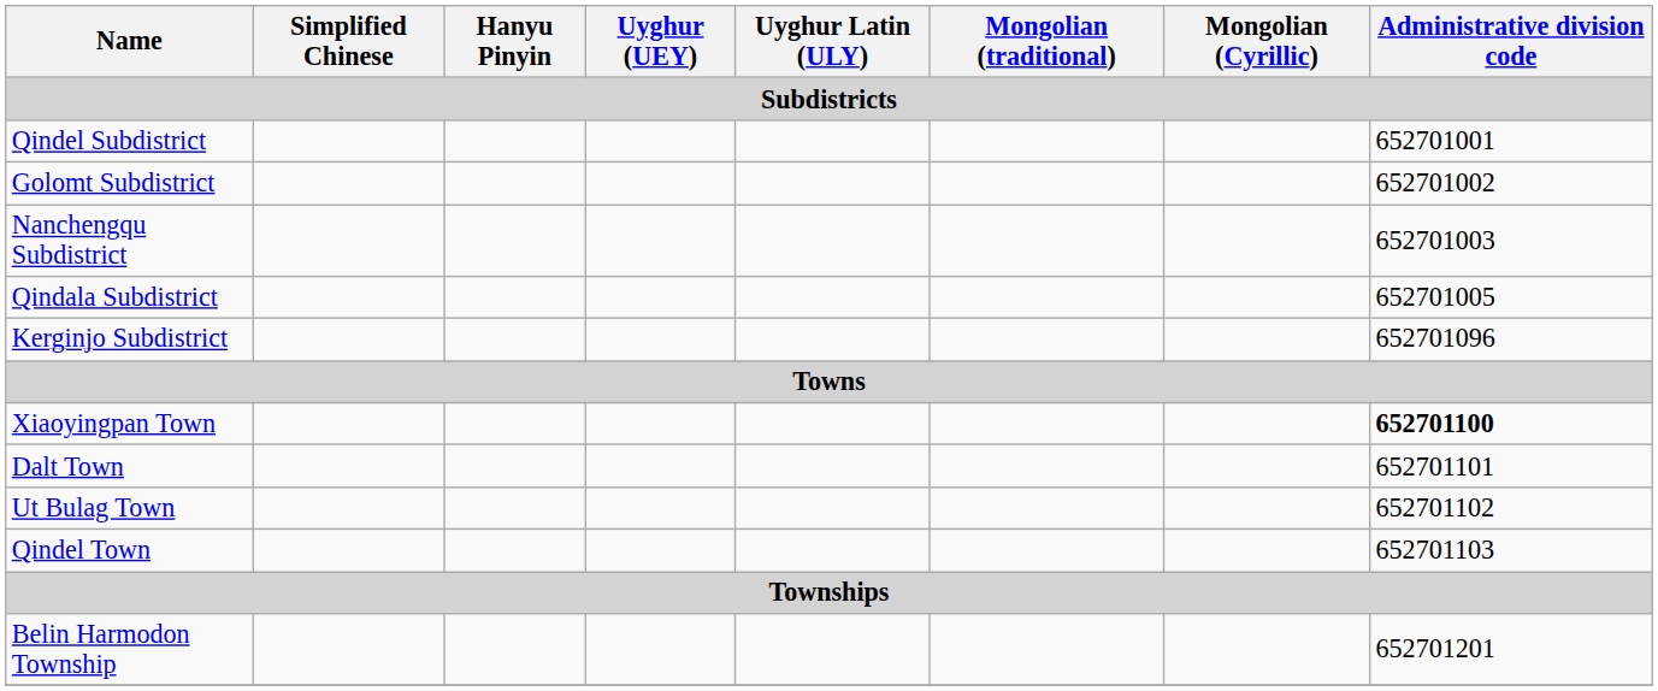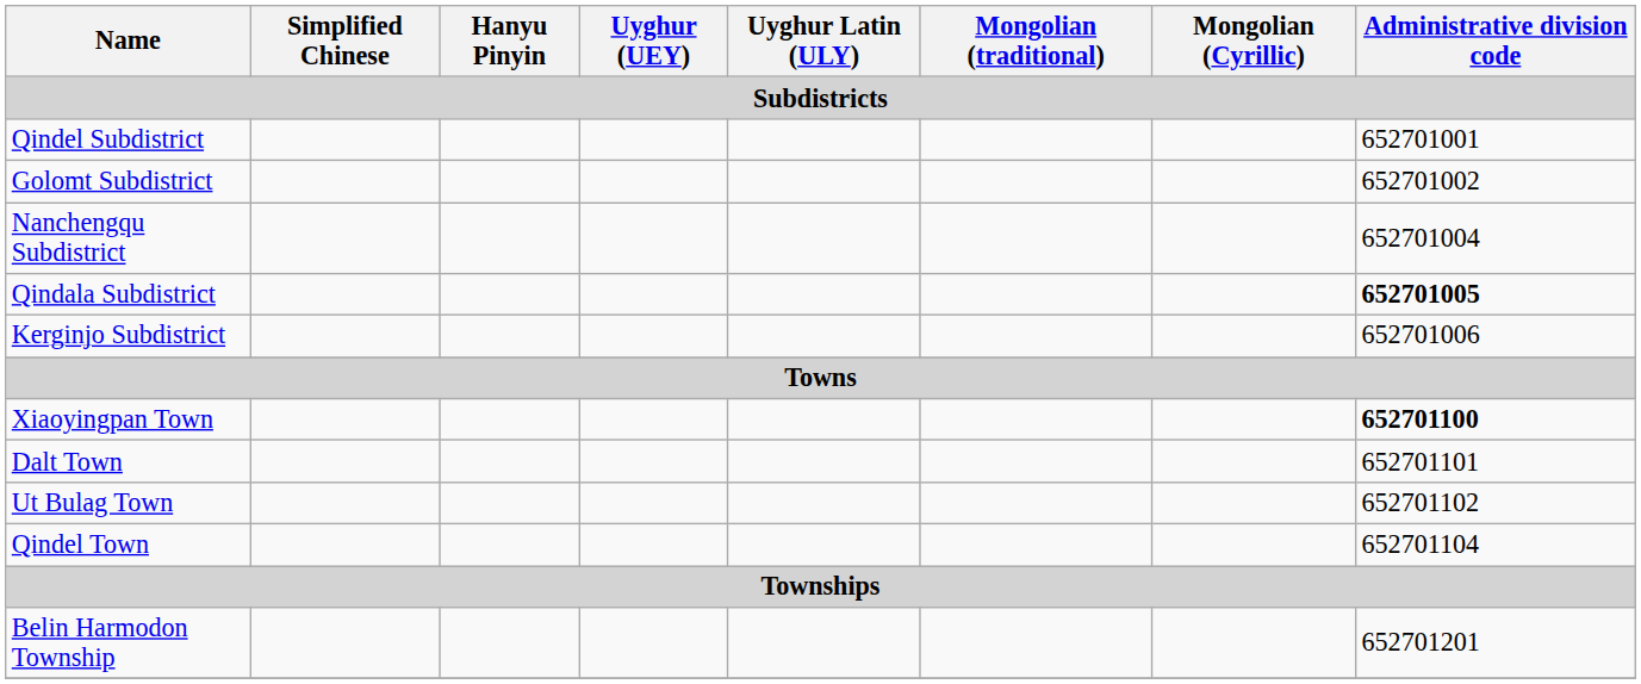 <table class="wikitable" align="center" style="width:50%; border="1">
 <tr>
 <th>Name</th>
 <th>Simplified Chinese</th>
 <th>Hanyu Pinyin</th>
 <th><a href='#'>Uyghur</a> (<a href='#'>UEY</a>)</th>
 <th>Uyghur Latin (<a href='#'>ULY</a>)</th>
 <th><a href='#'>Mongolian</a> (<a href='#'>traditional</a>)</th>
 <th>Mongolian (<a href='#'>Cyrillic</a>)</th>
 <th><a href='#'>Administrative division code</a></th>
 </tr>
 <tr>
 <td colspan="9"  style="text-align:center; background:#d3d3d3;"><strong>Subdistricts</strong></td>
 </tr>
 <tr --------->
 <td><a href='#'>Qindel Subdistrict</a></td>
 <td></td>
 <td></td>
 <td></td>
 <td></td>
 <td></td>
 <td></td>
 <td>652701001</td>
 </tr>
 <tr>
 <td><a href='#'>Golomt Subdistrict</a></td>
 <td></td>
 <td></td>
 <td></td>
 <td></td>
 <td></td>
 <td></td>
 <td>652701002</td>
 </tr>
 <tr>
 <td><a href='#'>Nanchengqu Subdistrict</a></td>
 <td></td>
 <td></td>
 <td></td>
 <td></td>
 <td></td>
 <td></td>
-<td>652701003</td>
+<td>652701004</td>
 </tr>
 <tr>
 <td><a href='#'>Qindala Subdistrict</a></td>
 <td></td>
 <td></td>
 <td></td>
 <td></td>
 <td></td>
 <td></td>
-<td>652701005</td>
+<td><strong>652701005</strong></td>
 </tr>
 <tr>
 <td><a href='#'>Kerginjo Subdistrict</a></td>
 <td></td>
 <td></td>
 <td></td>
 <td></td>
 <td></td>
 <td></td>
-<td>652701096</td>
+<td>652701006</td>
 </tr>
 <tr>
 <td colspan="9"  style="text-align:center; background:#d3d3d3;"><strong>Towns</strong></td>
 </tr>
 <tr --------->
 <td><a href='#'>Xiaoyingpan Town</a></td>
 <td></td>
 <td></td>
 <td></td>
 <td></td>
 <td></td>
 <td></td>
 <td><strong>652701100</strong></td>
 </tr>
 <tr>
 <td><a href='#'>Dalt Town</a></td>
 <td></td>
 <td></td>
 <td></td>
 <td></td>
 <td></td>
 <td></td>
 <td>652701101</td>
 </tr>
 <tr>
 <td><a href='#'>Ut Bulag Town</a></td>
 <td></td>
 <td></td>
 <td></td>
 <td></td>
 <td></td>
 <td></td>
 <td>652701102</td>
 </tr>
 <tr>
 <td><a href='#'>Qindel Town</a></td>
 <td></td>
 <td></td>
 <td></td>
 <td></td>
 <td></td>
 <td></td>
-<td>652701103</td>
+<td>652701104</td>
 </tr>
 <tr>
 <td colspan="9"  style="text-align:center; background:#d3d3d3;"><strong>Townships</strong></td>
 </tr>
 <tr --------->
 <td><a href='#'>Belin Harmodon Township</a></td>
 <td></td>
 <td></td>
 <td></td>
 <td></td>
 <td></td>
 <td></td>
 <td>652701201</td>
 </tr>
 <tr>
 </tr>
 </table>
